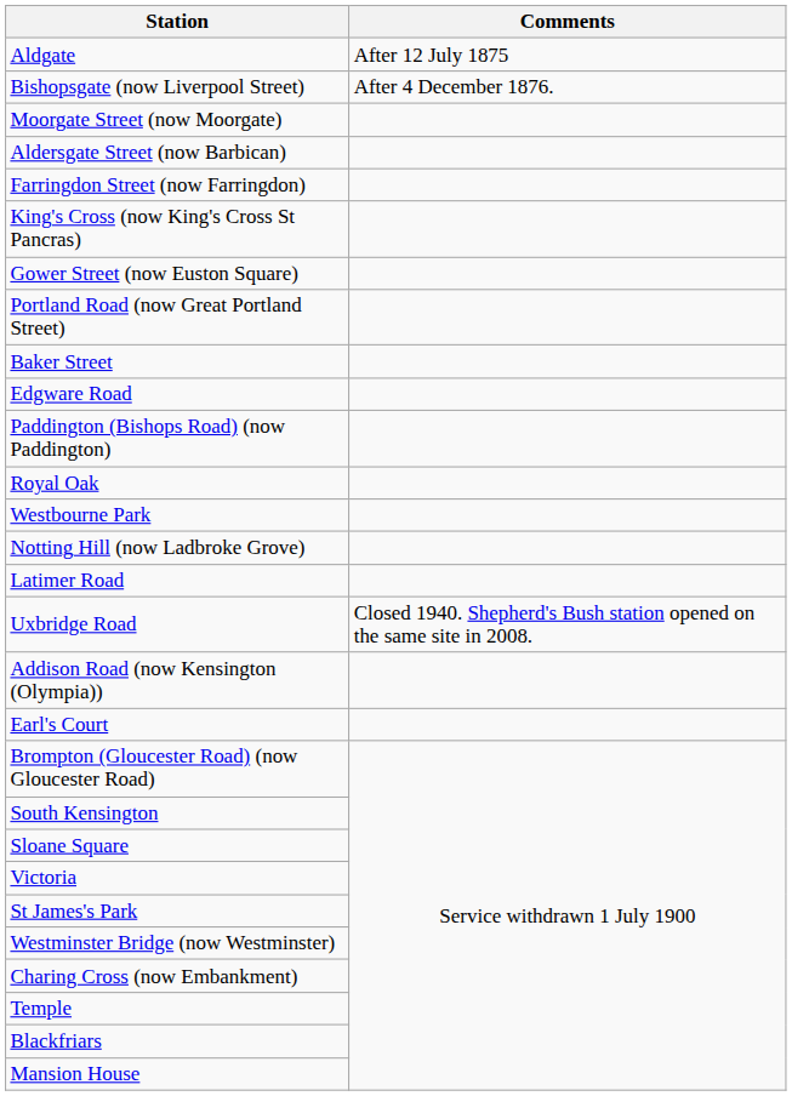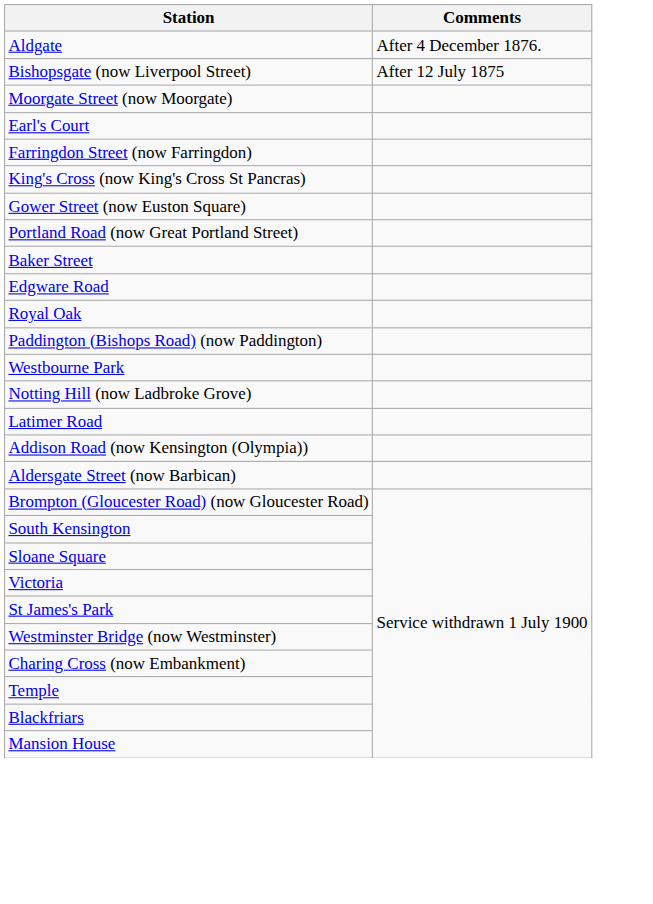 <table class="wikitable">
 <tr>
 <th>Station</th>
 <th>Comments</th>
 </tr>
 <tr>
 <td><a href='#'>Aldgate</a></td>
-<td>After 12 July 1875</td>
+<td>After 4 December 1876.</td>
 </tr>
 <tr>
 <td><a href='#'>Bishopsgate</a> (now Liverpool Street)</td>
-<td>After 4 December 1876.</td>
+<td>After 12 July 1875</td>
 </tr>
 <tr>
 <td><a href='#'>Moorgate Street</a> (now Moorgate)</td>
 <td></td>
 </tr>
 <tr>
-<td><a href='#'>Aldersgate Street</a> (now Barbican)</td>
+<td><a href='#'>Earl's Court</a></td>
 <td></td>
 </tr>
 <tr>
 <td><a href='#'>Farringdon Street</a> (now Farringdon)</td>
 <td></td>
 </tr>
 <tr>
 <td><a href='#'>King's Cross</a> (now King's Cross St Pancras)</td>
 <td></td>
 </tr>
 <tr>
 <td><a href='#'>Gower Street</a> (now Euston Square)</td>
 <td></td>
 </tr>
 <tr>
 <td><a href='#'>Portland Road</a> (now Great Portland Street)</td>
 <td></td>
 </tr>
 <tr>
 <td><a href='#'>Baker Street</a></td>
 <td></td>
 </tr>
 <tr>
 <td><a href='#'>Edgware Road</a></td>
 <td></td>
 </tr>
 <tr>
-<td><a href='#'>Paddington (Bishops Road)</a> (now Paddington)</td>
+<td><a href='#'>Royal Oak</a></td>
 <td></td>
 </tr>
 <tr>
-<td><a href='#'>Royal Oak</a></td>
+<td><a href='#'>Paddington (Bishops Road)</a> (now Paddington)</td>
 <td></td>
 </tr>
 <tr>
 <td><a href='#'>Westbourne Park</a></td>
 <td></td>
 </tr>
 <tr>
 <td><a href='#'>Notting Hill</a> (now Ladbroke Grove)</td>
 <td></td>
 </tr>
 <tr>
 <td><a href='#'>Latimer Road</a></td>
 <td></td>
 </tr>
 <tr>
-<td><a href='#'>Uxbridge Road</a></td>
-<td>Closed 1940. <a href='#'>Shepherd's Bush station</a> opened on the same site in 2008.</td>
-</tr>
-<tr>
 <td><a href='#'>Addison Road</a> (now Kensington (Olympia))</td>
 <td></td>
 </tr>
 <tr>
-<td><a href='#'>Earl's Court</a></td>
+<td><a href='#'>Aldersgate Street</a> (now Barbican)</td>
 <td></td>
 </tr>
 <tr>
 <td><a href='#'>Brompton (Gloucester Road)</a> (now Gloucester Road)</td>
 <td rowspan="10" style="text-align: center;">Service withdrawn 1 July 1900</td>
 </tr>
 <tr>
 <td><a href='#'>South Kensington</a></td>
 </tr>
 <tr>
 <td><a href='#'>Sloane Square</a></td>
 </tr>
 <tr>
 <td><a href='#'>Victoria</a></td>
 </tr>
 <tr>
 <td><a href='#'>St James's Park</a></td>
 </tr>
 <tr>
 <td><a href='#'>Westminster Bridge</a> (now Westminster)</td>
 </tr>
 <tr>
 <td><a href='#'>Charing Cross</a> (now Embankment)</td>
 </tr>
 <tr>
 <td><a href='#'>Temple</a></td>
 </tr>
 <tr>
 <td><a href='#'>Blackfriars</a></td>
 </tr>
 <tr>
 <td><a href='#'>Mansion House</a></td>
 </tr>
 </table>
